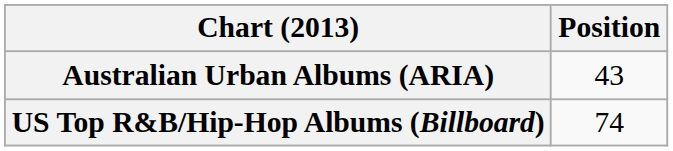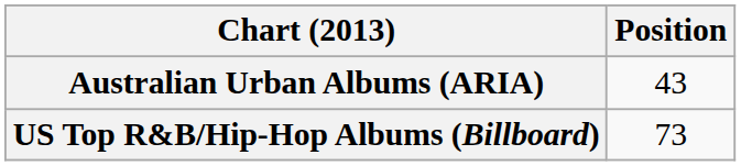 <table class="wikitable sortable plainrowheaders" style="text-align:center;">
 <tr>
 <th scope="col">Chart (2013)</th>
 <th scope="col">Position</th>
 </tr>
 <tr>
 <th scope="row">Australian Urban Albums (ARIA)</th>
 <td>43</td>
 </tr>
 <tr>
 <th scope="row">US Top R&B/Hip-Hop Albums (<em>Billboard</em>)</th>
-<td>74</td>
+<td>73</td>
 </tr>
 </table>
